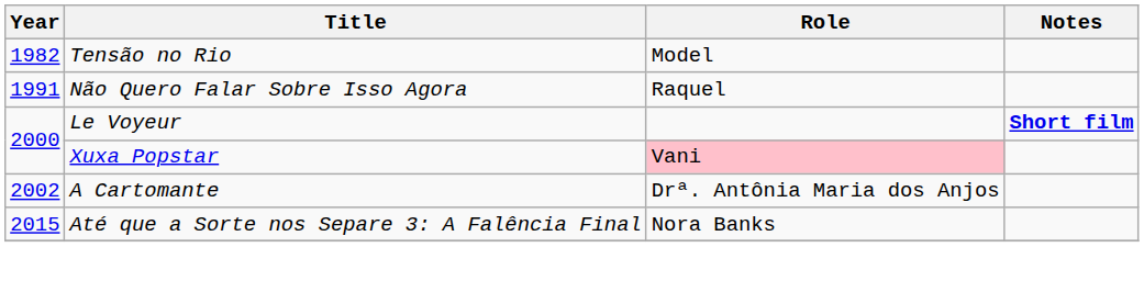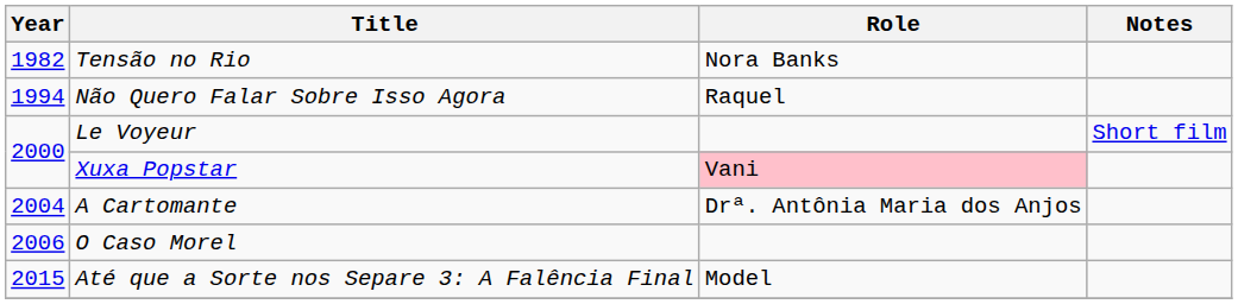 <table class="wikitable">
 <tr>
 <th>Year</th>
 <th>Title</th>
 <th>Role</th>
 <th>Notes</th>
 </tr>
 <tr>
 <td><a href='#'>1982</a></td>
 <td><em>Tensão no Rio</em></td>
-<td>Model</td>
+<td>Nora Banks</td>
 <td></td>
 </tr>
 <tr>
-<td><a href='#'>1991</a></td>
+<td><a href='#'>1994</a></td>
 <td><em>Não Quero Falar Sobre Isso Agora</em></td>
 <td>Raquel</td>
 <td></td>
 </tr>
 <tr>
 <td rowspan="2"><a href='#'>2000</a></td>
 <td><em>Le Voyeur</em></td>
 <td></td>
-<td><strong><a href='#'>Short film</a></strong></td>
+<td><a href='#'>Short film</a></td>
 </tr>
 <tr>
 <td><em><a href='#'>Xuxa Popstar</a></em></td>
 <td style="background: pink;">Vani</td>
 <td></td>
 </tr>
 <tr>
-<td><a href='#'>2002</a></td>
+<td><a href='#'>2004</a></td>
 <td><em>A Cartomante</em></td>
 <td>Drª. Antônia Maria dos Anjos</td>
 <td></td>
 </tr>
 <tr>
+<td><a href='#'>2006</a></td>
+<td><em>O Caso Morel</em></td>
+<td></td>
+<td></td>
+</tr>
+<tr>
 <td><a href='#'>2015</a></td>
 <td><em>Até que a Sorte nos Separe 3: A Falência Final</em></td>
-<td>Nora Banks</td>
+<td>Model</td>
 <td></td>
 </tr>
 <tr>
 </tr>
 </table>
